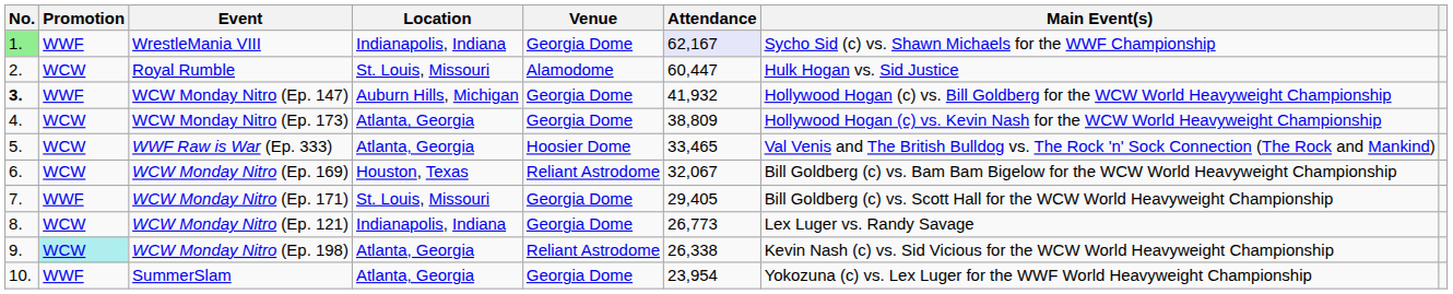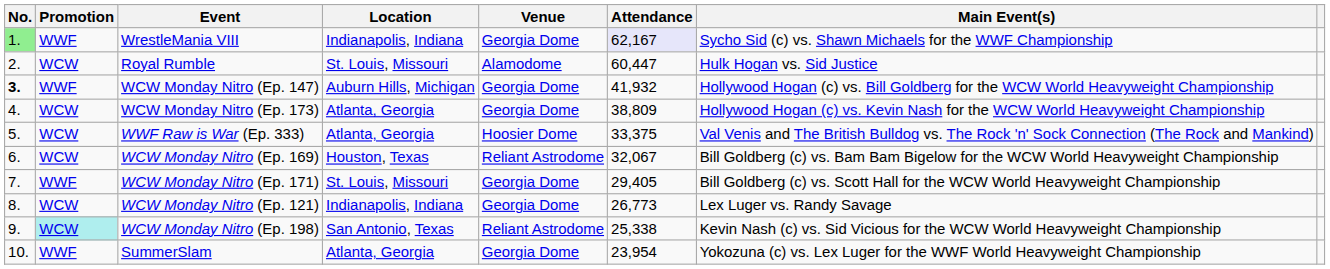 <table class="wikitable sortable" style="font-size:85%;">
 <tr>
 <th>No.</th>
 <th>Promotion</th>
 <th>Event</th>
 <th>Location</th>
 <th>Venue</th>
 <th>Attendance</th>
 <th class=unsortable>Main Event(s)</th>
 <th class=unsortable></th>
 </tr>
 <tr>
 <td style="background: lightgreen;">1.</td>
 <td><a href='#'>WWF</a></td>
 <td><a href='#'>WrestleMania VIII</a> <br> </td>
 <td><a href='#'>Indianapolis</a>, <a href='#'>Indiana</a></td>
 <td><a href='#'>Georgia Dome</a></td>
 <td style="background: lavender;">62,167</td>
 <td><a href='#'>Sycho Sid</a> (c) vs. <a href='#'>Shawn Michaels</a> for the <a href='#'>WWF Championship</a></td>
 <td></td>
 </tr>
 <tr>
 <td>2.</td>
 <td><a href='#'>WCW</a></td>
 <td><a href='#'>Royal Rumble</a> <br> </td>
 <td><a href='#'>St. Louis</a>, <a href='#'>Missouri</a></td>
 <td><a href='#'>Alamodome</a></td>
 <td>60,447</td>
 <td><a href='#'>Hulk Hogan</a> vs. <a href='#'>Sid Justice</a></td>
 <td></td>
 </tr>
 <tr>
 <td><strong>3.</strong></td>
 <td><a href='#'>WWF</a></td>
 <td><a href='#'>WCW Monday Nitro</a> (Ep. 147) <br> </td>
 <td><a href='#'>Auburn Hills</a>, <a href='#'>Michigan</a></td>
 <td><a href='#'>Georgia Dome</a></td>
 <td>41,932</td>
 <td><a href='#'>Hollywood Hogan</a> (c) vs. <a href='#'>Bill Goldberg</a> for the <a href='#'>WCW World Heavyweight Championship</a></td>
 <td></td>
 </tr>
 <tr>
 <td>4.</td>
 <td><a href='#'>WCW</a></td>
 <td><a href='#'>WCW Monday Nitro</a> (Ep. 173) <br> </td>
 <td><a href='#'>Atlanta, Georgia</a></td>
 <td><a href='#'>Georgia Dome</a></td>
 <td>38,809</td>
 <td><a href='#'>Hollywood Hogan (c) vs. Kevin Nash</a> for the <a href='#'>WCW World Heavyweight Championship</a></td>
 <td></td>
 </tr>
 <tr>
 <td>5.</td>
 <td><a href='#'>WCW</a></td>
 <td><em><a href='#'>WWF Raw is War</a></em> (Ep. 333) <br> </td>
 <td><a href='#'>Atlanta, Georgia</a></td>
 <td><a href='#'>Hoosier Dome</a></td>
-<td>33,465</td>
+<td>33,375</td>
 <td><a href='#'>Val Venis</a> and <a href='#'>The British Bulldog</a> vs. <a href='#'>The Rock 'n' Sock Connection</a> (<a href='#'>The Rock</a> and <a href='#'>Mankind</a>)</td>
 <td></td>
 </tr>
 <tr>
 <td>6.</td>
 <td><a href='#'>WCW</a></td>
 <td><em><a href='#'>WCW Monday Nitro</a></em> (Ep. 169) <br> </td>
 <td><a href='#'>Houston</a>, <a href='#'>Texas</a></td>
 <td><a href='#'>Reliant Astrodome</a></td>
 <td>32,067</td>
 <td>Bill Goldberg (c) vs. Bam Bam Bigelow for the WCW World Heavyweight Championship</td>
 <td></td>
 </tr>
 <tr>
 <td>7.</td>
 <td><a href='#'>WWF</a></td>
 <td><em><a href='#'>WCW Monday Nitro</a></em> (Ep. 171) <br> </td>
 <td><a href='#'>St. Louis</a>, <a href='#'>Missouri</a></td>
 <td><a href='#'>Georgia Dome</a></td>
 <td>29,405</td>
 <td>Bill Goldberg (c) vs. Scott Hall for the WCW World Heavyweight Championship</td>
 <td></td>
 </tr>
 <tr>
 <td>8.</td>
 <td><a href='#'>WCW</a></td>
 <td><em><a href='#'>WCW Monday Nitro</a></em> (Ep. 121) <br> </td>
 <td><a href='#'>Indianapolis</a>, <a href='#'>Indiana</a></td>
 <td><a href='#'>Georgia Dome</a></td>
 <td>26,773</td>
 <td>Lex Luger vs. Randy Savage</td>
 <td></td>
 </tr>
 <tr>
 <td>9.</td>
 <td style="background: paleturquoise;"><a href='#'>WCW</a></td>
 <td><em><a href='#'>WCW Monday Nitro</a></em> (Ep. 198) <br> </td>
-<td><a href='#'>Atlanta, Georgia</a></td>
+<td><a href='#'>San Antonio</a>, <a href='#'>Texas</a></td>
 <td><a href='#'>Reliant Astrodome</a></td>
-<td>26,338</td>
+<td>25,338</td>
 <td>Kevin Nash (c) vs. Sid Vicious for the WCW World Heavyweight Championship</td>
 <td></td>
 </tr>
 <tr>
 <td>10.</td>
 <td><a href='#'>WWF</a></td>
 <td><a href='#'>SummerSlam</a> <br> </td>
 <td><a href='#'>Atlanta, Georgia</a></td>
 <td><a href='#'>Georgia Dome</a></td>
 <td>23,954</td>
 <td>Yokozuna (c) vs. Lex Luger for the WWF World Heavyweight Championship</td>
 <td></td>
 </tr>
 </table>
